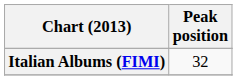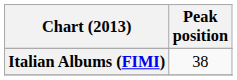 <table class="wikitable plainrowheaders sortable">
 <tr>
 <th scope="col">Chart (2013)</th>
 <th scope="col">Peak<br>position</th>
 </tr>
 <tr>
 </tr>
 <tr>
 </tr>
 <tr>
 </tr>
 <tr>
 </tr>
 <tr>
 </tr>
 <tr>
 </tr>
 <tr>
 </tr>
 <tr>
 <th scope="row">Italian Albums (<a href='#'>FIMI</a>)</th>
-<td align=center>32</td>
+<td align=center>38</td>
 </tr>
 <tr>
 </tr>
 <tr>
 </tr>
 <tr>
 </tr>
 <tr>
 </tr>
 </table>
